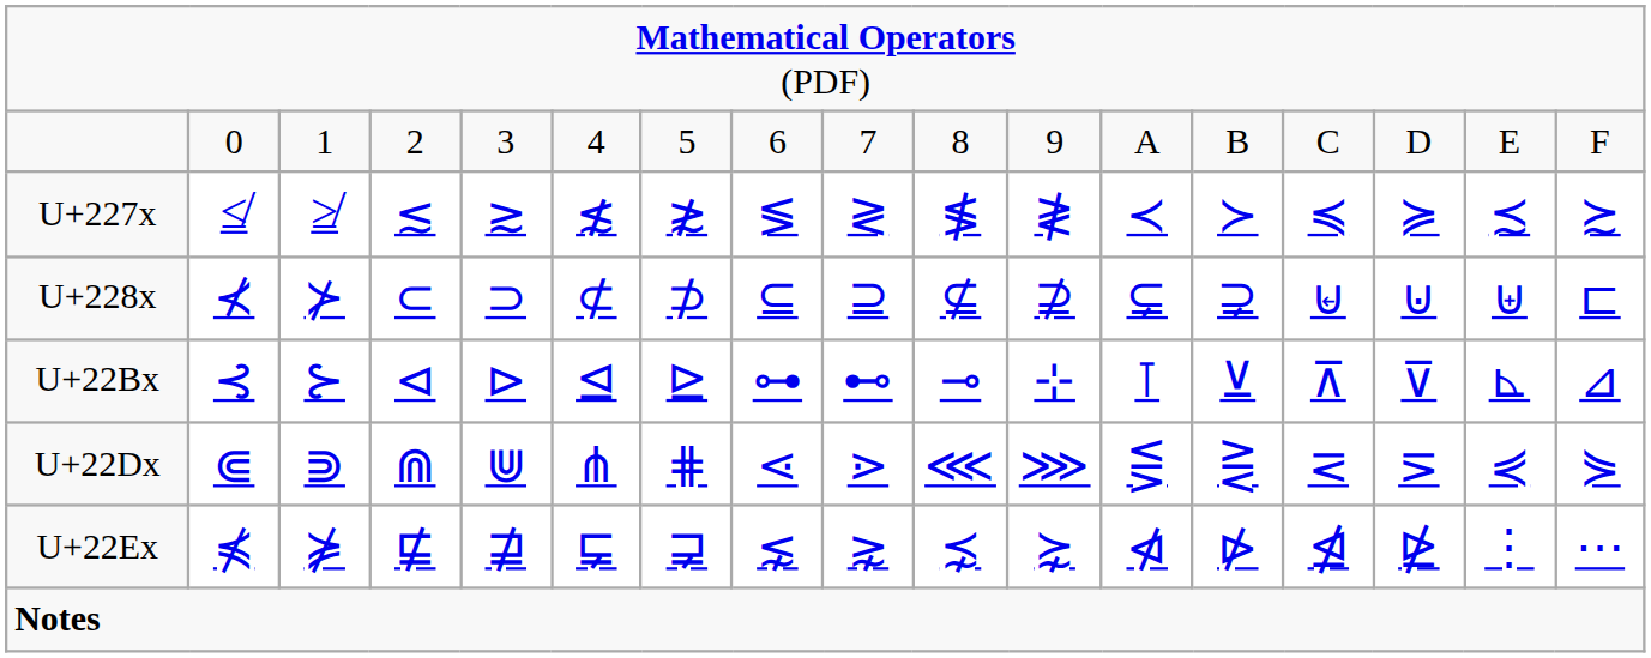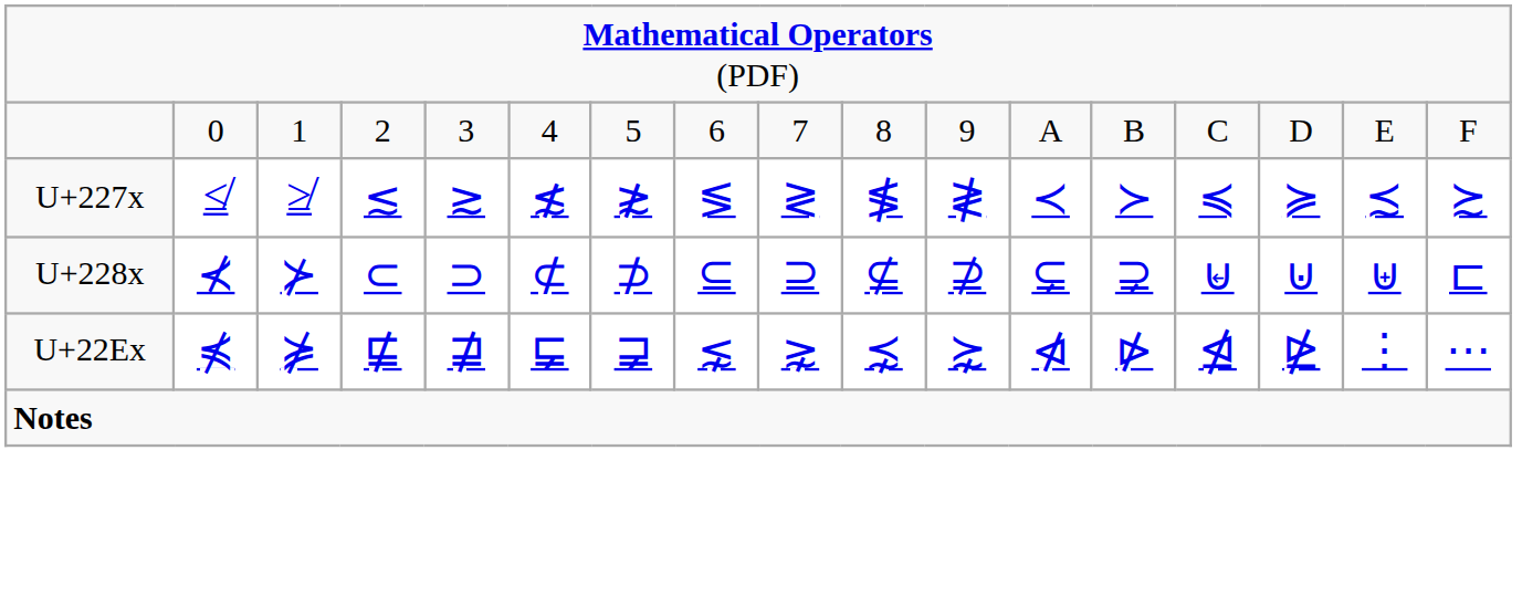 <table class="wikitable" style="border-collapse:collapse;background:#FFFFFF;font-size:large;text-align:center">
 <tr>
 <td colspan="17" style="background:#F8F8F8;font-size:small"><strong><a href='#'>Mathematical Operators</a></strong><br> (PDF)</td>
 </tr>
 <tr style="background:#F8F8F8;font-size:small">
 <td style="width:45pt"></td>
 <td style="width:20pt">0</td>
 <td style="width:20pt">1</td>
 <td style="width:20pt">2</td>
 <td style="width:20pt">3</td>
 <td style="width:20pt">4</td>
 <td style="width:20pt">5</td>
 <td style="width:20pt">6</td>
 <td style="width:20pt">7</td>
 <td style="width:20pt">8</td>
 <td style="width:20pt">9</td>
 <td style="width:20pt">A</td>
 <td style="width:20pt">B</td>
 <td style="width:20pt">C</td>
 <td style="width:20pt">D</td>
 <td style="width:20pt">E</td>
 <td style="width:20pt">F</td>
 </tr>
 <tr class="nounderlines">
 <td style="background:#F8F8F8;font-size:small">U+227x</td>
 <td title="U+2270: NEITHER LESS-THAN NOR EQUAL TO"><a href='#'>≰</a></td>
 <td title="U+2271: NEITHER GREATER-THAN NOR EQUAL TO"><a href='#'>≱</a></td>
 <td title="U+2272: LESS-THAN OR EQUIVALENT TO"><a href='#'>≲</a></td>
 <td title="U+2273: GREATER-THAN OR EQUIVALENT TO"><a href='#'>≳</a></td>
 <td title="U+2274: NEITHER LESS-THAN NOR EQUIVALENT TO"><a href='#'>≴</a></td>
 <td title="U+2275: NEITHER GREATER-THAN NOR EQUIVALENT TO"><a href='#'>≵</a></td>
 <td title="U+2276: LESS-THAN OR GREATER-THAN"><a href='#'>≶</a></td>
 <td title="U+2277: GREATER-THAN OR LESS-THAN"><a href='#'>≷</a></td>
 <td title="U+2278: NEITHER LESS-THAN NOR GREATER-THAN"><a href='#'>≸</a></td>
 <td title="U+2279: NEITHER GREATER-THAN NOR LESS-THAN"><a href='#'>≹</a></td>
 <td title="U+227A: PRECEDES"><a href='#'>≺</a></td>
 <td title="U+227B: SUCCEEDS"><a href='#'>≻</a></td>
 <td title="U+227C: PRECEDES OR EQUAL TO"><a href='#'>≼</a></td>
 <td title="U+227D: SUCCEEDS OR EQUAL TO"><a href='#'>≽</a></td>
 <td title="U+227E: PRECEDES OR EQUIVALENT TO"><a href='#'>≾</a></td>
 <td title="U+227F: SUCCEEDS OR EQUIVALENT TO"><a href='#'>≿</a></td>
 </tr>
 <tr class="nounderlines">
 <td style="background:#F8F8F8;font-size:small">U+228x</td>
 <td title="U+2280: DOES NOT PRECEDE"><a href='#'>⊀</a></td>
 <td title="U+2281: DOES NOT SUCCEED"><a href='#'>⊁</a></td>
 <td title="U+2282: SUBSET OF"><a href='#'>⊂</a></td>
 <td title="U+2283: SUPERSET OF"><a href='#'>⊃</a></td>
 <td title="U+2284: NOT A SUBSET OF"><a href='#'>⊄</a></td>
 <td title="U+2285: NOT A SUPERSET OF"><a href='#'>⊅</a></td>
 <td title="U+2286: SUBSET OF OR EQUAL TO"><a href='#'>⊆</a></td>
 <td title="U+2287: SUPERSET OF OR EQUAL TO"><a href='#'>⊇</a></td>
 <td title="U+2288: NEITHER A SUBSET OF NOR EQUAL TO"><a href='#'>⊈</a></td>
 <td title="U+2289: NEITHER A SUPERSET OF NOR EQUAL TO"><a href='#'>⊉</a></td>
 <td title="U+228A: SUBSET OF WITH NOT EQUAL TO"><a href='#'>⊊</a></td>
 <td title="U+228B: SUPERSET OF WITH NOT EQUAL TO"><a href='#'>⊋</a></td>
 <td title="U+228C: MULTISET"><a href='#'>⊌</a></td>
 <td title="U+228D: MULTISET MULTIPLICATION"><a href='#'>⊍</a></td>
 <td title="U+228E: MULTISET UNION"><a href='#'>⊎</a></td>
 <td title="U+228F: SQUARE IMAGE OF"><a href='#'>⊏</a></td>
 </tr>
 <tr class="nounderlines">
-<td style="background:#F8F8F8;font-size:small">U+22Bx</td>
-<td title="U+22B0: PRECEDES UNDER RELATION"><a href='#'>⊰</a></td>
-<td title="U+22B1: SUCCEEDS UNDER RELATION"><a href='#'>⊱</a></td>
-<td title="U+22B2: NORMAL SUBGROUP OF"><a href='#'>⊲</a></td>
-<td title="U+22B3: CONTAINS AS NORMAL SUBGROUP"><a href='#'>⊳</a></td>
-<td title="U+22B4: NORMAL SUBGROUP OF OR EQUAL TO"><a href='#'>⊴</a></td>
-<td title="U+22B5: CONTAINS AS NORMAL SUBGROUP OR EQUAL TO"><a href='#'>⊵</a></td>
-<td title="U+22B6: ORIGINAL OF"><a href='#'>⊶</a></td>
-<td title="U+22B7: IMAGE OF"><a href='#'>⊷</a></td>
-<td title="U+22B8: MULTIMAP"><a href='#'>⊸</a></td>
-<td title="U+22B9: HERMITIAN CONJUGATE MATRIX"><a href='#'>⊹</a></td>
-<td title="U+22BA: INTERCALATE"><a href='#'>⊺</a></td>
-<td title="U+22BB: XOR"><a href='#'>⊻</a></td>
-<td title="U+22BC: NAND"><a href='#'>⊼</a></td>
-<td title="U+22BD: NOR"><a href='#'>⊽</a></td>
-<td title="U+22BE: RIGHT ANGLE WITH ARC"><a href='#'>⊾</a></td>
-<td title="U+22BF: RIGHT TRIANGLE"><a href='#'>⊿</a></td>
-</tr>
-<tr class="nounderlines">
-<td style="background:#F8F8F8;font-size:small">U+22Dx</td>
-<td title="U+22D0: DOUBLE SUBSET"><a href='#'>⋐</a></td>
-<td title="U+22D1: DOUBLE SUPERSET"><a href='#'>⋑</a></td>
-<td title="U+22D2: DOUBLE INTERSECTION"><a href='#'>⋒</a></td>
-<td title="U+22D3: DOUBLE UNION"><a href='#'>⋓</a></td>
-<td title="U+22D4: PITCHFORK"><a href='#'>⋔</a></td>
-<td title="U+22D5: EQUAL AND PARALLEL TO"><a href='#'>⋕</a></td>
-<td title="U+22D6: LESS-THAN WITH DOT"><a href='#'>⋖</a></td>
-<td title="U+22D7: GREATER-THAN WITH DOT"><a href='#'>⋗</a></td>
-<td title="U+22D8: VERY MUCH LESS-THAN"><a href='#'>⋘</a></td>
-<td title="U+22D9: VERY MUCH GREATER-THAN"><a href='#'>⋙</a></td>
-<td title="U+22DA: LESS-THAN EQUAL TO OR GREATER-THAN"><a href='#'>⋚</a></td>
-<td title="U+22DB: GREATER-THAN EQUAL TO OR LESS-THAN"><a href='#'>⋛</a></td>
-<td title="U+22DC: EQUAL TO OR LESS-THAN"><a href='#'>⋜</a></td>
-<td title="U+22DD: EQUAL TO OR GREATER-THAN"><a href='#'>⋝</a></td>
-<td title="U+22DE: EQUAL TO OR PRECEDES"><a href='#'>⋞</a></td>
-<td title="U+22DF: EQUAL TO OR SUCCEEDS"><a href='#'>⋟</a></td>
-</tr>
-<tr class="nounderlines">
 <td style="background:#F8F8F8;font-size:small">U+22Ex</td>
 <td title="U+22E0: DOES NOT PRECEDE OR EQUAL"><a href='#'>⋠</a></td>
 <td title="U+22E1: DOES NOT SUCCEED OR EQUAL"><a href='#'>⋡</a></td>
 <td title="U+22E2: NOT SQUARE IMAGE OF OR EQUAL TO"><a href='#'>⋢</a></td>
 <td title="U+22E3: NOT SQUARE ORIGINAL OF OR EQUAL TO"><a href='#'>⋣</a></td>
 <td title="U+22E4: SQUARE IMAGE OF OR NOT EQUAL TO"><a href='#'>⋤</a></td>
 <td title="U+22E5: SQUARE ORIGINAL OF OR NOT EQUAL TO"><a href='#'>⋥</a></td>
 <td title="U+22E6: LESS-THAN BUT NOT EQUIVALENT TO"><a href='#'>⋦</a></td>
 <td title="U+22E7: GREATER-THAN BUT NOT EQUIVALENT TO"><a href='#'>⋧</a></td>
 <td title="U+22E8: PRECEDES BUT NOT EQUIVALENT TO"><a href='#'>⋨</a></td>
 <td title="U+22E9: SUCCEEDS BUT NOT EQUIVALENT TO"><a href='#'>⋩</a></td>
 <td title="U+22EA: NOT NORMAL SUBGROUP OF"><a href='#'>⋪</a></td>
 <td title="U+22EB: DOES NOT CONTAIN AS NORMAL SUBGROUP"><a href='#'>⋫</a></td>
 <td title="U+22EC: NOT NORMAL SUBGROUP OF OR EQUAL TO"><a href='#'>⋬</a></td>
 <td title="U+22ED: DOES NOT CONTAIN AS NORMAL SUBGROUP OR EQUAL"><a href='#'>⋭</a></td>
 <td title="U+22EE: VERTICAL ELLIPSIS"><a href='#'>⋮</a></td>
 <td title="U+22EF: MIDLINE HORIZONTAL ELLIPSIS"><a href='#'>⋯</a></td>
 </tr>
 <tr>
 <td colspan="17" style="background:#F8F8F8;font-size:small;text-align:left"><strong>Notes</strong><br></td>
 </tr>
 </table>
